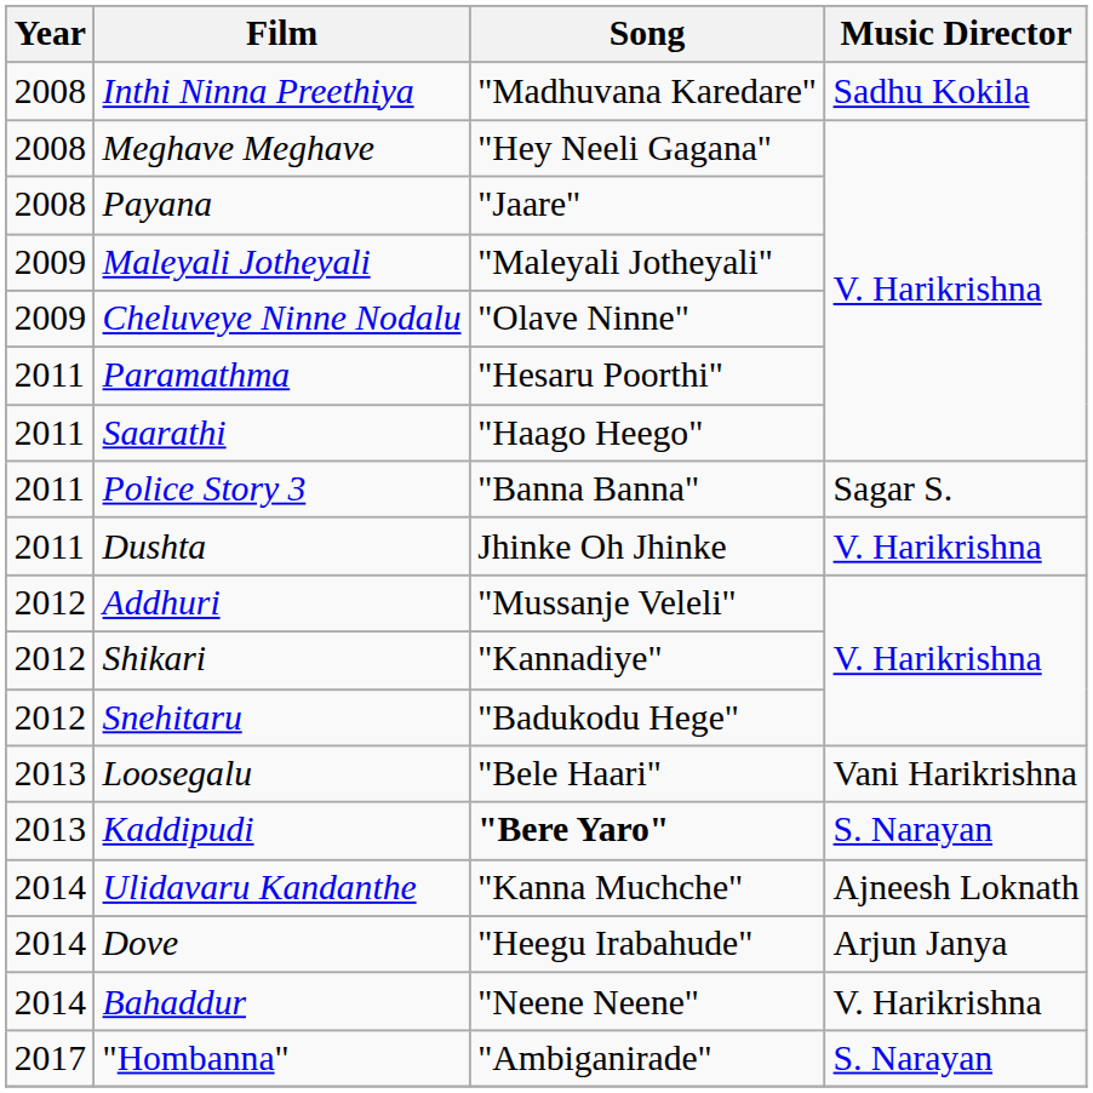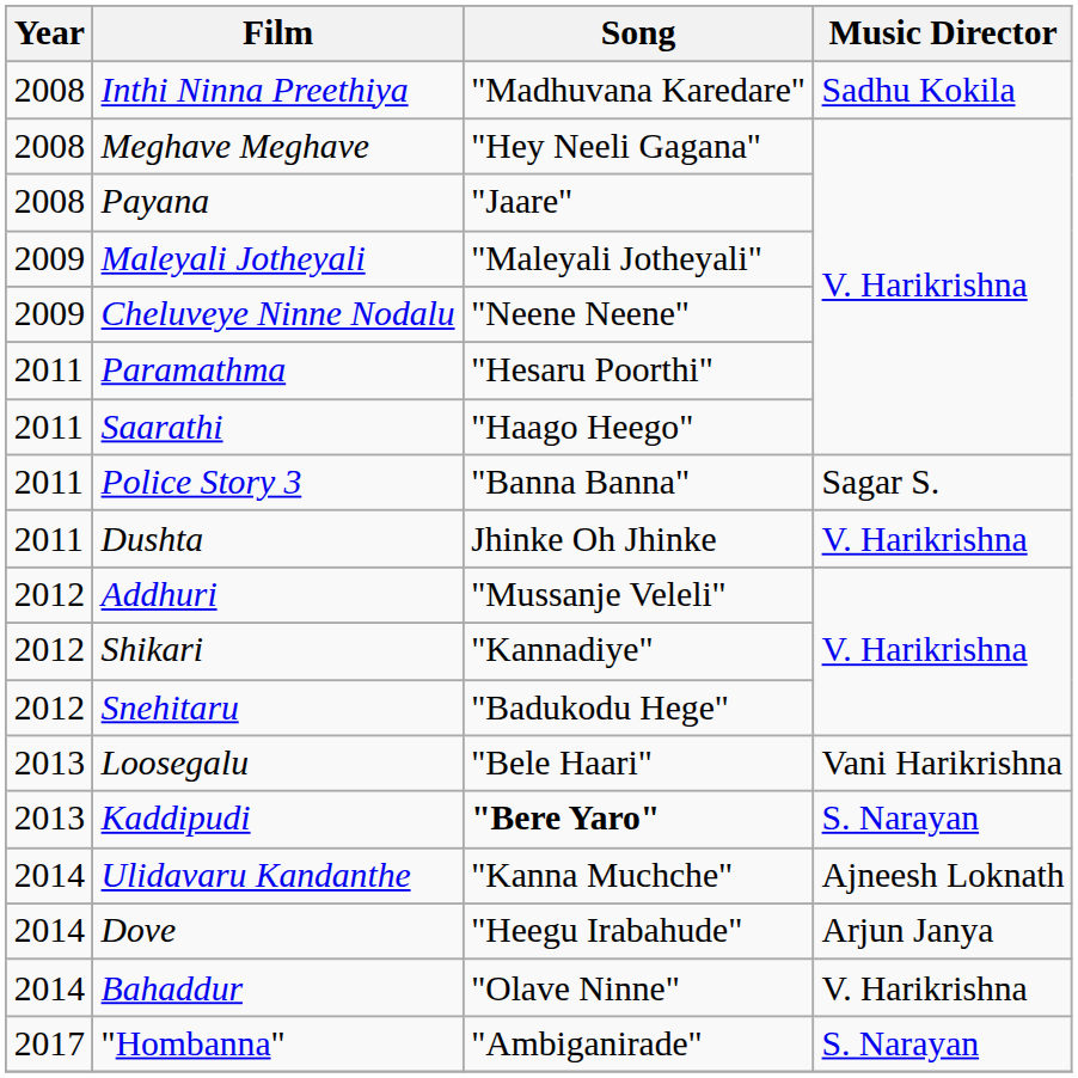 <table class="wikitable sortable">
 <tr>
 <th>Year</th>
 <th>Film</th>
 <th>Song</th>
 <th>Music Director</th>
 </tr>
 <tr>
 <td>2008</td>
 <td><em><a href='#'>Inthi Ninna Preethiya</a></em></td>
 <td>"Madhuvana Karedare"</td>
 <td><a href='#'>Sadhu Kokila</a></td>
 </tr>
 <tr>
 <td>2008</td>
 <td><em>Meghave Meghave</em></td>
 <td>"Hey Neeli Gagana"</td>
 <td rowspan=6><a href='#'>V. Harikrishna</a></td>
 </tr>
 <tr>
 <td>2008</td>
 <td><em>Payana</em></td>
 <td>"Jaare"</td>
 </tr>
 <tr>
 <td>2009</td>
 <td><em><a href='#'>Maleyali Jotheyali</a></em></td>
 <td>"Maleyali Jotheyali"</td>
 </tr>
 <tr>
 <td>2009</td>
 <td><em><a href='#'>Cheluveye Ninne Nodalu</a></em></td>
-<td>"Olave Ninne"</td>
+<td>"Neene Neene"</td>
 </tr>
 <tr>
 <td>2011</td>
 <td><em><a href='#'>Paramathma</a></em></td>
 <td>"Hesaru Poorthi"</td>
 </tr>
 <tr>
 <td>2011</td>
 <td><em><a href='#'>Saarathi</a></em></td>
 <td>"Haago Heego"</td>
 </tr>
 <tr>
 <td>2011</td>
 <td><em><a href='#'>Police Story 3</a></em></td>
 <td>"Banna Banna"</td>
 <td>Sagar S.</td>
 </tr>
 <tr>
 <td>2011</td>
 <td><em>Dushta</em></td>
 <td>Jhinke Oh Jhinke</td>
 <td><a href='#'>V. Harikrishna</a></td>
 </tr>
 <tr>
 <td>2012</td>
 <td><em><a href='#'>Addhuri</a></em></td>
 <td>"Mussanje Veleli"</td>
 <td rowspan=3><a href='#'>V. Harikrishna</a></td>
 </tr>
 <tr>
 <td>2012</td>
 <td><em>Shikari</em></td>
 <td>"Kannadiye"</td>
 </tr>
 <tr>
 <td>2012</td>
 <td><em><a href='#'>Snehitaru</a></em></td>
 <td>"Badukodu Hege"</td>
 </tr>
 <tr>
 <td>2013</td>
 <td><em>Loosegalu</em></td>
 <td>"Bele Haari"</td>
 <td>Vani Harikrishna</td>
 </tr>
 <tr>
 <td>2013</td>
 <td><em><a href='#'>Kaddipudi</a></em></td>
 <td><strong>"Bere Yaro"</strong></td>
 <td><a href='#'>S. Narayan</a></td>
 </tr>
 <tr>
 <td>2014</td>
 <td><em><a href='#'>Ulidavaru Kandanthe</a></em></td>
 <td>"Kanna Muchche"</td>
 <td>Ajneesh Loknath</td>
 </tr>
 <tr>
 <td>2014</td>
 <td><em>Dove</em></td>
 <td>"Heegu Irabahude"</td>
 <td>Arjun Janya</td>
 </tr>
 <tr>
 <td>2014</td>
 <td><em><a href='#'>Bahaddur</a></em></td>
-<td>"Neene Neene"</td>
+<td>"Olave Ninne"</td>
 <td>V. Harikrishna</td>
 </tr>
 <tr>
 <td>2017</td>
 <td>"<a href='#'>Hombanna</a>"</td>
 <td>"Ambiganirade"</td>
 <td><a href='#'>S. Narayan</a></td>
 </tr>
 <tr>
 </tr>
 </table>
